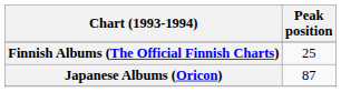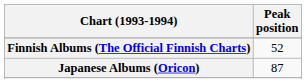 <table class="wikitable sortable plainrowheaders">
 <tr>
 <th>Chart (1993-1994)</th>
 <th>Peak<br>position</th>
 </tr>
 <tr>
 </tr>
 <tr>
 <th scope="row">Finnish Albums (<a href='#'>The Official Finnish Charts</a>)</th>
-<td align="center">25</td>
+<td align="center">52</td>
 </tr>
 <tr>
 <th scope="row">Japanese Albums (<a href='#'>Oricon</a>)</th>
 <td align="center">87</td>
 </tr>
 <tr>
 </tr>
 <tr>
 </tr>
 </table>
